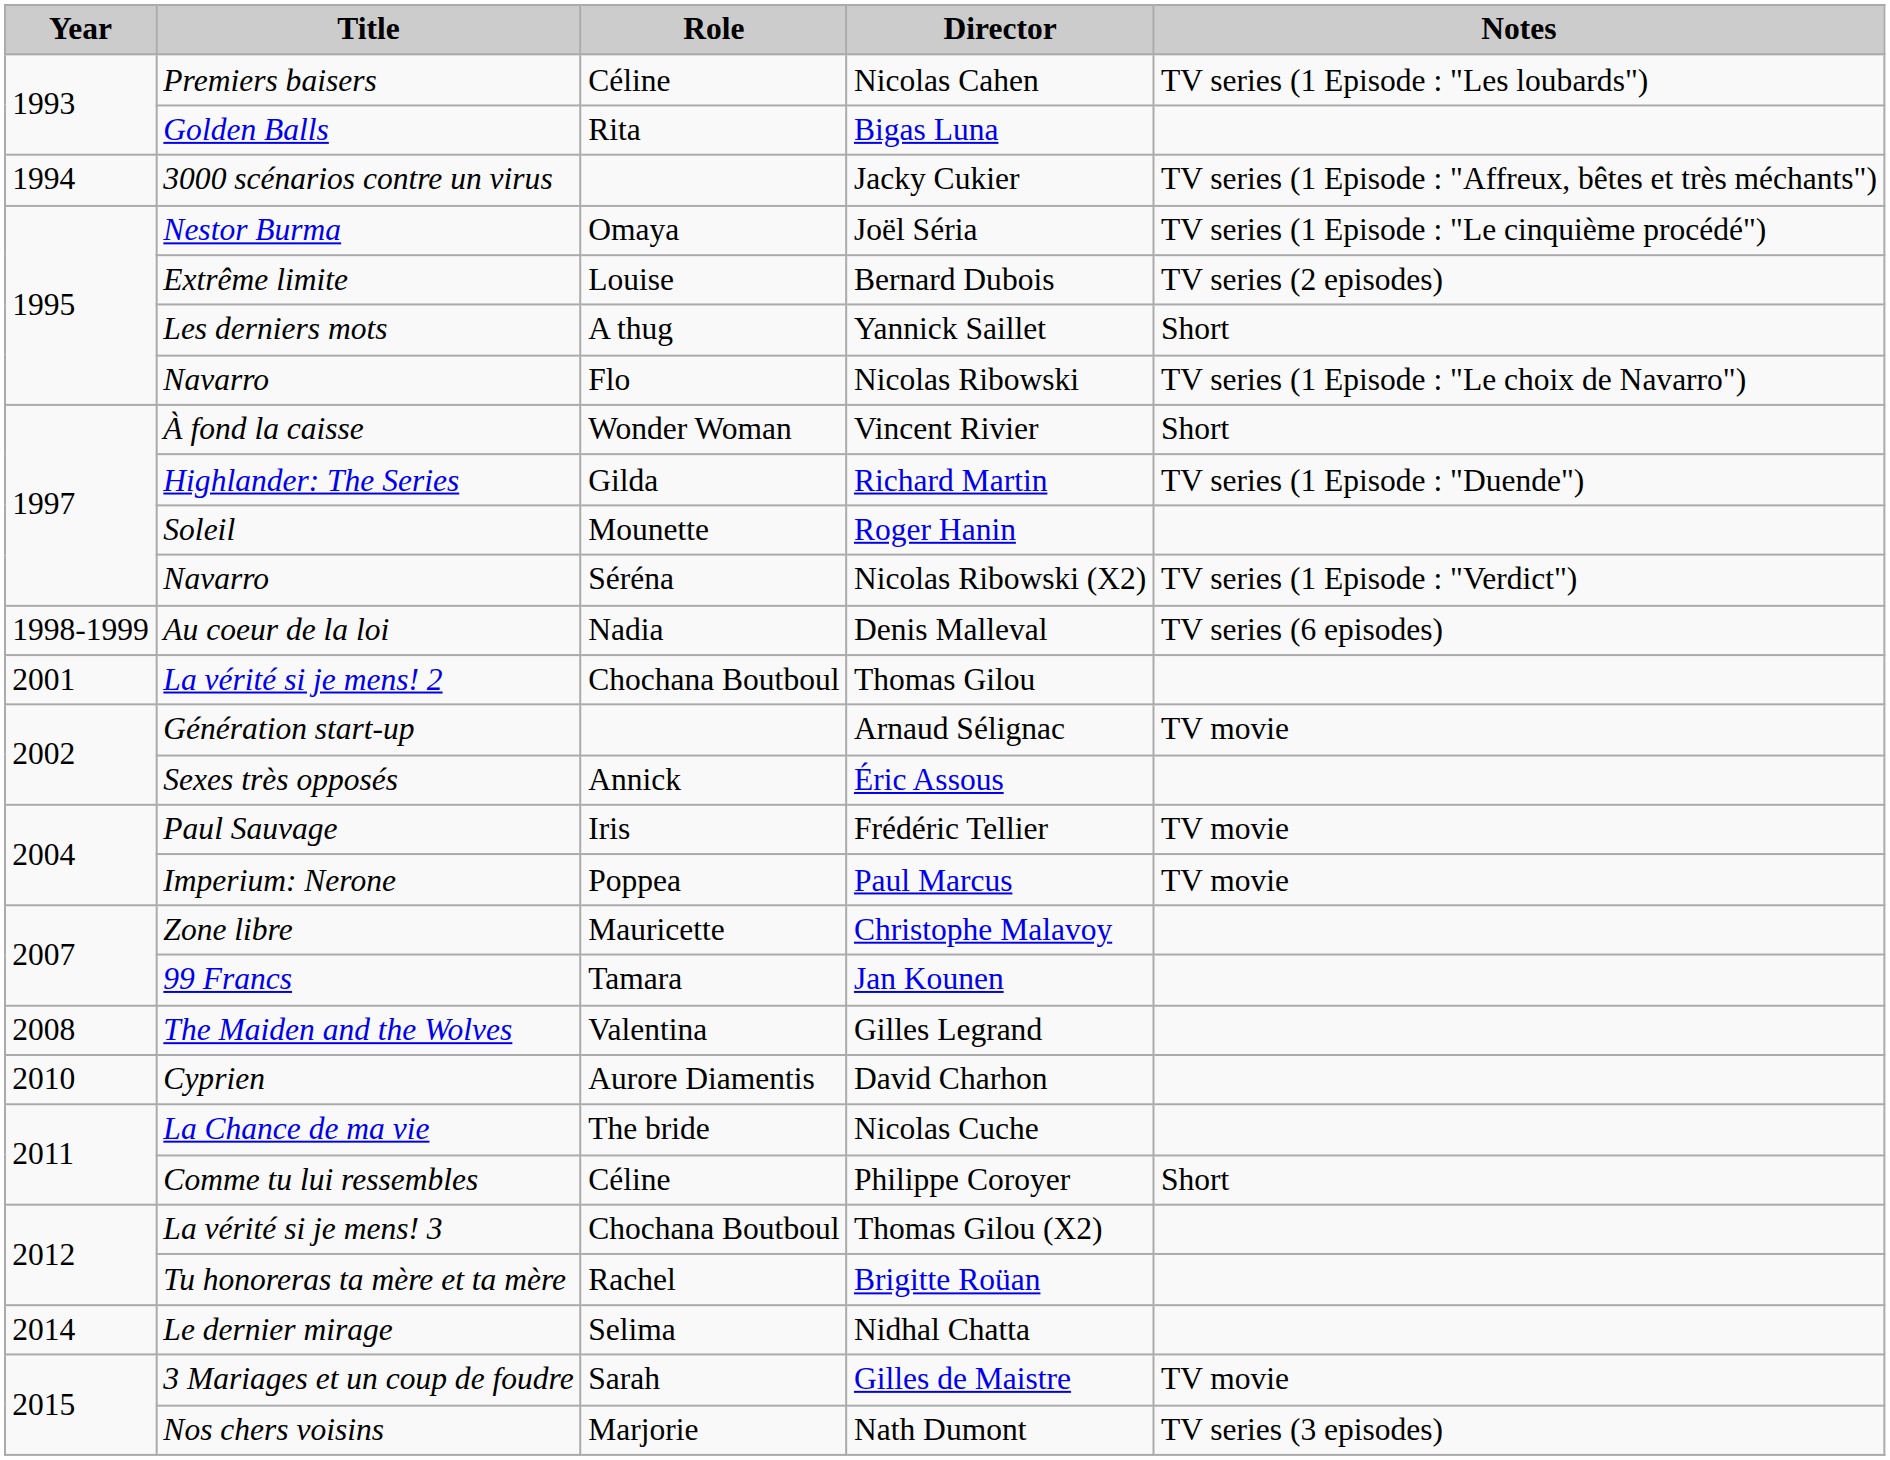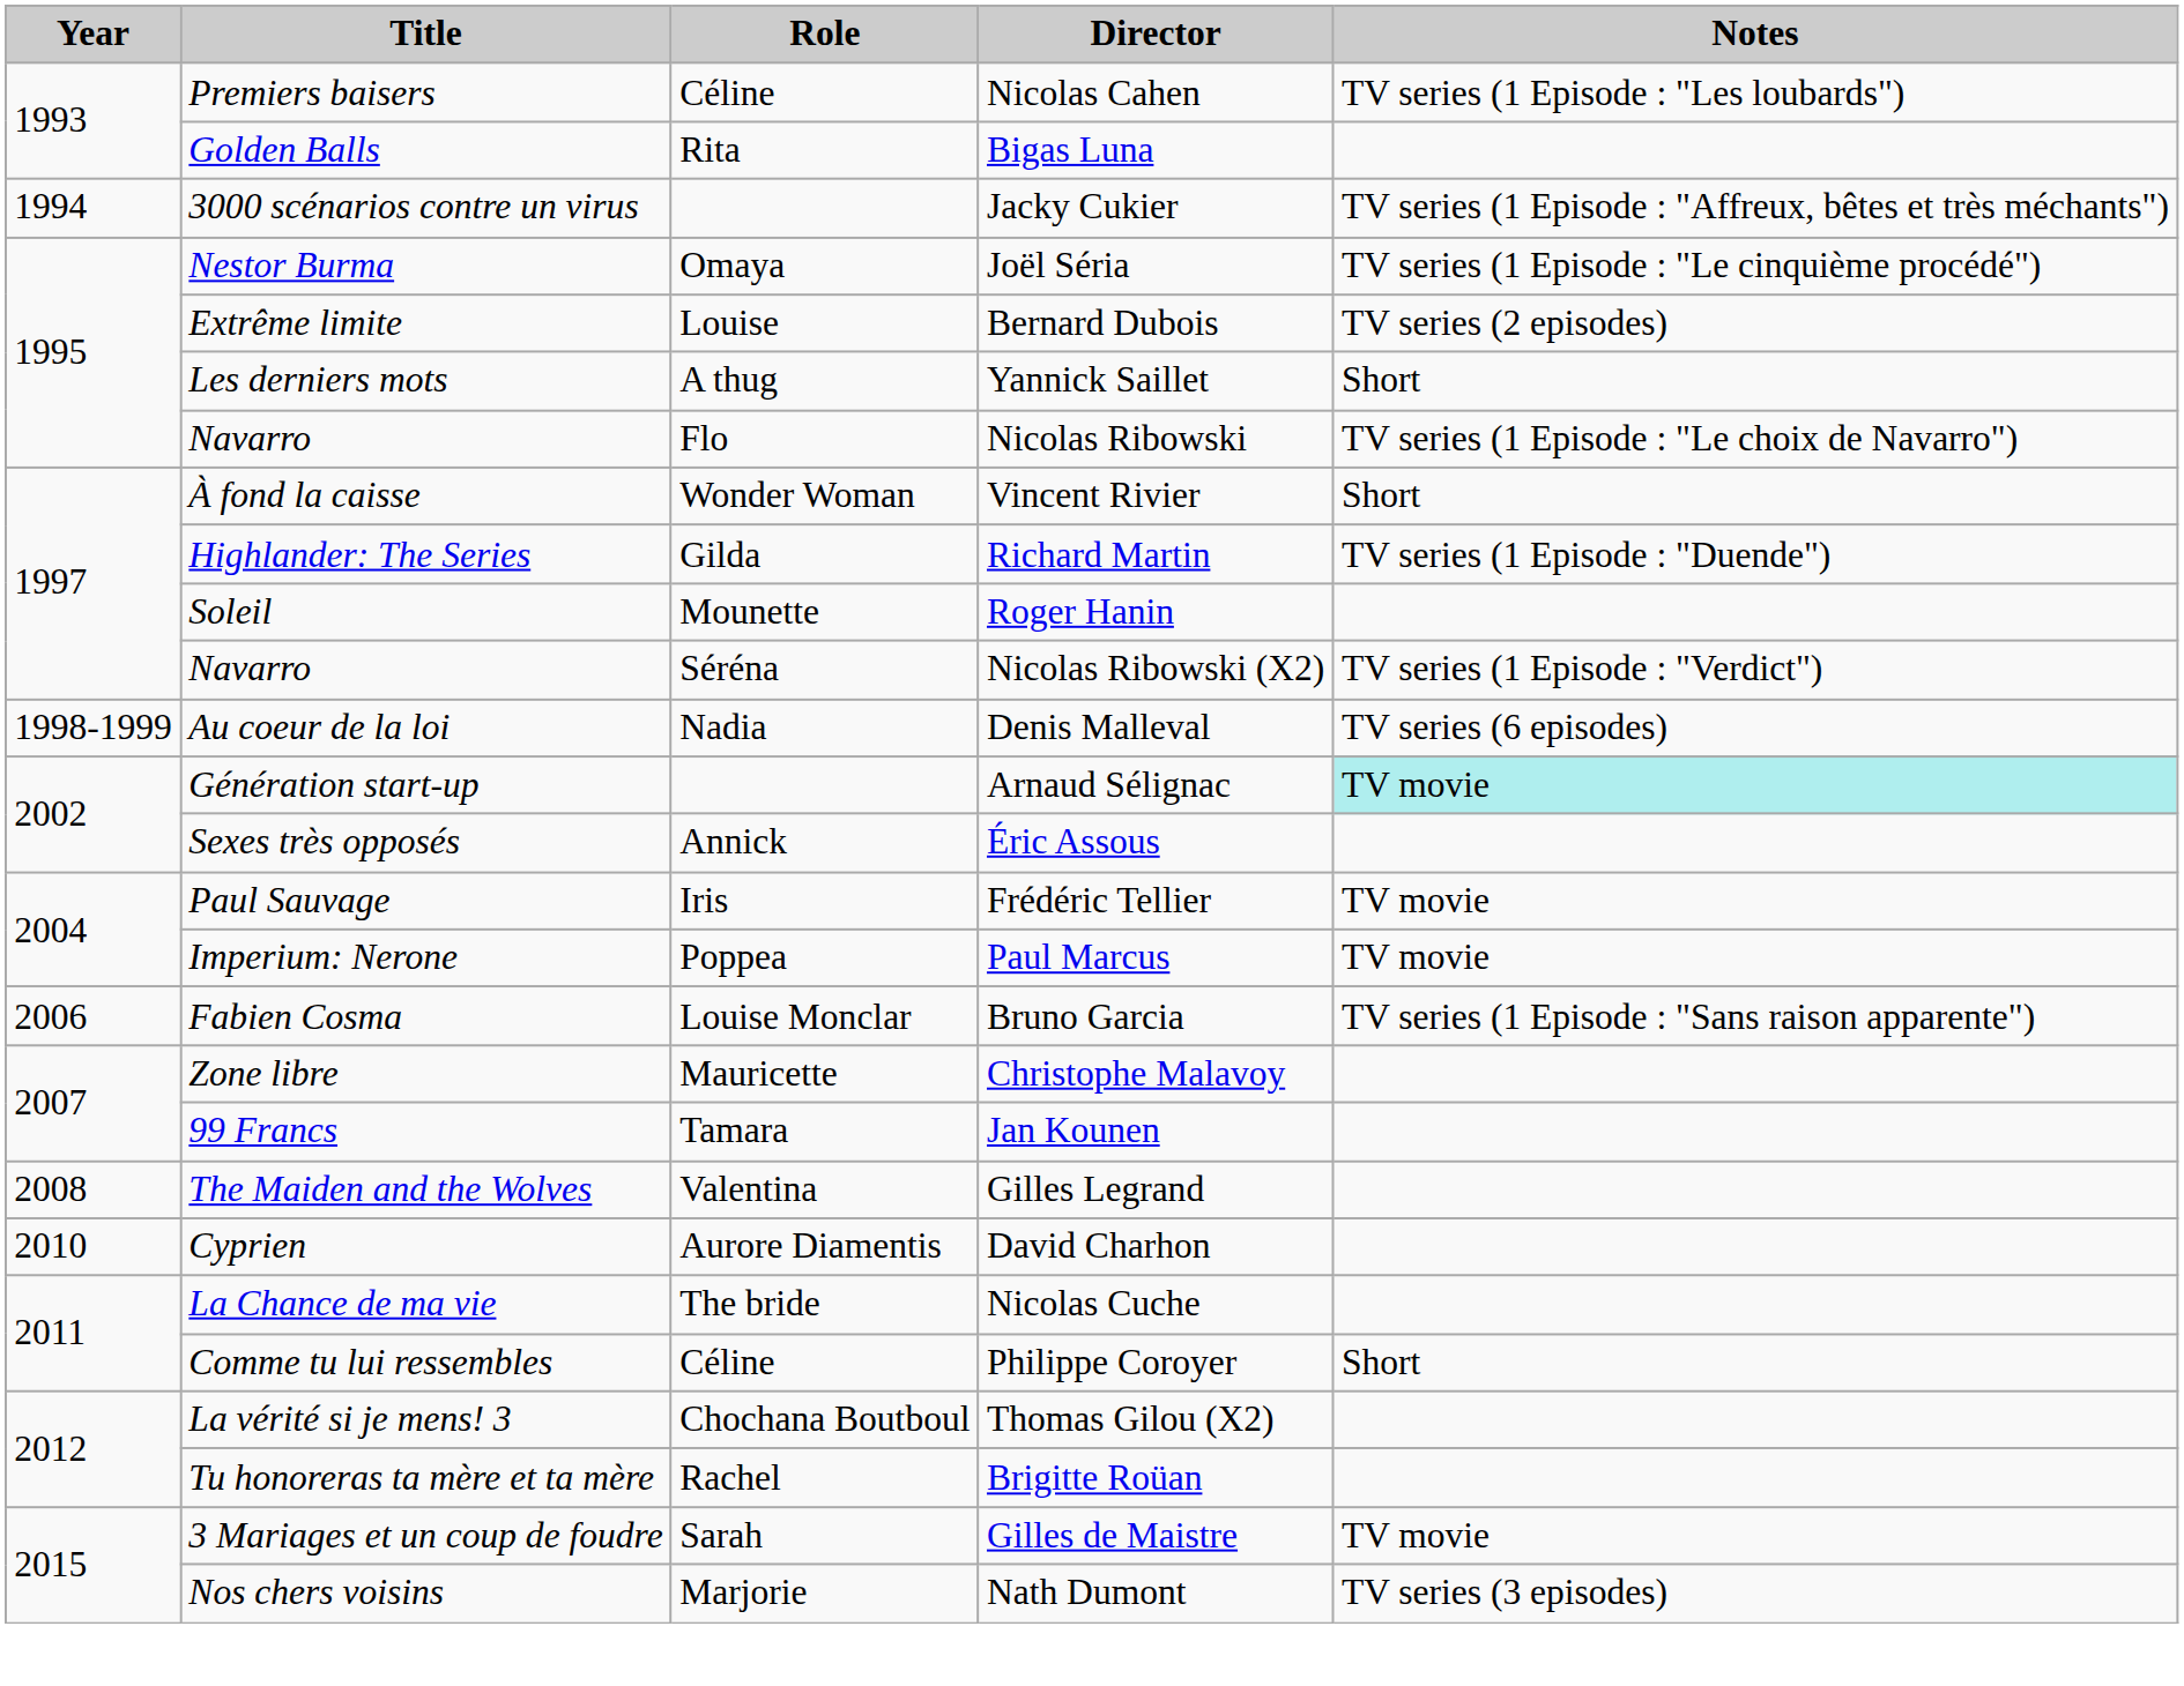 <table class="wikitable">
 <tr>
 <th style="background: #CCCCCC;">Year</th>
 <th style="background: #CCCCCC;">Title</th>
 <th style="background: #CCCCCC;">Role</th>
 <th style="background: #CCCCCC;">Director</th>
 <th style="background: #CCCCCC;">Notes</th>
 </tr>
 <tr>
 <td rowspan=2>1993</td>
 <td><em>Premiers baisers</em></td>
 <td>Céline</td>
 <td>Nicolas Cahen</td>
 <td>TV series (1 Episode : "Les loubards")</td>
 </tr>
 <tr>
 <td><em><a href='#'>Golden Balls</a></em></td>
 <td>Rita</td>
 <td><a href='#'>Bigas Luna</a></td>
 <td></td>
 </tr>
 <tr>
 <td rowspan=1>1994</td>
 <td><em>3000 scénarios contre un virus</em></td>
 <td></td>
 <td>Jacky Cukier</td>
 <td>TV series (1 Episode : "Affreux, bêtes et très méchants")</td>
 </tr>
 <tr>
 <td rowspan=4>1995</td>
 <td><em><a href='#'>Nestor Burma</a></em></td>
 <td>Omaya</td>
 <td>Joël Séria</td>
 <td>TV series (1 Episode : "Le cinquième procédé")</td>
 </tr>
 <tr>
 <td><em>Extrême limite</em></td>
 <td>Louise</td>
 <td>Bernard Dubois</td>
 <td>TV series (2 episodes)</td>
 </tr>
 <tr>
 <td><em>Les derniers mots</em></td>
 <td>A thug</td>
 <td>Yannick Saillet</td>
 <td>Short</td>
 </tr>
 <tr>
 <td><em>Navarro</em></td>
 <td>Flo</td>
 <td>Nicolas Ribowski</td>
 <td>TV series (1 Episode : "Le choix de Navarro")</td>
 </tr>
 <tr>
 <td rowspan=4>1997</td>
 <td><em>À fond la caisse</em></td>
 <td>Wonder Woman</td>
 <td>Vincent Rivier</td>
 <td>Short</td>
 </tr>
 <tr>
 <td><em><a href='#'>Highlander: The Series</a></em></td>
 <td>Gilda</td>
 <td><a href='#'>Richard Martin</a></td>
 <td>TV series (1 Episode : "Duende")</td>
 </tr>
 <tr>
 <td><em>Soleil</em></td>
 <td>Mounette</td>
 <td><a href='#'>Roger Hanin</a></td>
 <td></td>
 </tr>
 <tr>
 <td><em>Navarro</em></td>
 <td>Séréna</td>
 <td>Nicolas Ribowski (X2)</td>
 <td>TV series (1 Episode : "Verdict")</td>
 </tr>
 <tr>
 <td rowspan=1>1998-1999</td>
 <td><em>Au coeur de la loi</em></td>
 <td>Nadia</td>
 <td>Denis Malleval</td>
 <td>TV series (6 episodes)</td>
 </tr>
 <tr>
-<td rowspan=1>2001</td>
-<td><em><a href='#'>La vérité si je mens! 2</a></em></td>
-<td>Chochana Boutboul</td>
-<td>Thomas Gilou</td>
-<td></td>
-</tr>
-<tr>
 <td rowspan=2>2002</td>
 <td><em>Génération start-up</em></td>
 <td></td>
 <td>Arnaud Sélignac</td>
-<td>TV movie</td>
+<td style="background: paleturquoise;">TV movie</td>
 </tr>
 <tr>
 <td><em>Sexes très opposés</em></td>
 <td>Annick</td>
 <td><a href='#'>Éric Assous</a></td>
 <td></td>
 </tr>
 <tr>
 <td rowspan=2>2004</td>
 <td><em>Paul Sauvage</em></td>
 <td>Iris</td>
 <td>Frédéric Tellier</td>
 <td>TV movie</td>
 </tr>
 <tr>
 <td><em>Imperium: Nerone</em></td>
 <td>Poppea</td>
 <td><a href='#'>Paul Marcus</a></td>
 <td>TV movie</td>
+</tr>
+<tr>
+<td rowspan=1>2006</td>
+<td><em>Fabien Cosma</em></td>
+<td>Louise Monclar</td>
+<td>Bruno Garcia</td>
+<td>TV series (1 Episode : "Sans raison apparente")</td>
 </tr>
 <tr>
 <td rowspan=2>2007</td>
 <td><em>Zone libre</em></td>
 <td>Mauricette</td>
 <td><a href='#'>Christophe Malavoy</a></td>
 <td></td>
 </tr>
 <tr>
 <td><em><a href='#'>99 Francs</a></em></td>
 <td>Tamara</td>
 <td><a href='#'>Jan Kounen</a></td>
 <td></td>
 </tr>
 <tr>
 <td rowspan=1>2008</td>
 <td><em><a href='#'>The Maiden and the Wolves</a></em></td>
 <td>Valentina</td>
 <td>Gilles Legrand</td>
 <td></td>
 </tr>
 <tr>
 <td rowspan=1>2010</td>
 <td><em>Cyprien</em></td>
 <td>Aurore Diamentis</td>
 <td>David Charhon</td>
 <td></td>
 </tr>
 <tr>
 <td rowspan=2>2011</td>
 <td><em><a href='#'>La Chance de ma vie</a></em></td>
 <td>The bride</td>
 <td>Nicolas Cuche</td>
 <td></td>
 </tr>
 <tr>
 <td><em>Comme tu lui ressembles</em></td>
 <td>Céline</td>
 <td>Philippe Coroyer</td>
 <td>Short</td>
 </tr>
 <tr>
 <td rowspan=2>2012</td>
 <td><em>La vérité si je mens! 3</em></td>
 <td>Chochana Boutboul</td>
 <td>Thomas Gilou (X2)</td>
 <td></td>
 </tr>
 <tr>
 <td><em>Tu honoreras ta mère et ta mère</em></td>
 <td>Rachel</td>
 <td><a href='#'>Brigitte Roüan</a></td>
 <td></td>
 </tr>
 <tr>
-<td rowspan=1>2014</td>
-<td><em>Le dernier mirage</em></td>
-<td>Selima</td>
-<td>Nidhal Chatta</td>
-<td></td>
-</tr>
-<tr>
 <td rowspan=2>2015</td>
 <td><em>3 Mariages et un coup de foudre</em></td>
 <td>Sarah</td>
 <td><a href='#'>Gilles de Maistre</a></td>
 <td>TV movie</td>
 </tr>
 <tr>
 <td><em>Nos chers voisins</em></td>
 <td>Marjorie</td>
 <td>Nath Dumont</td>
 <td>TV series (3 episodes)</td>
 </tr>
 </table>
